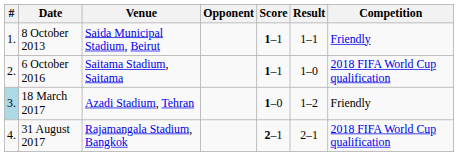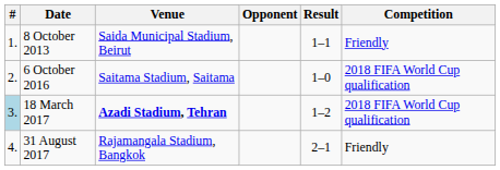 <table class="wikitable">
 <tr>
 <th>#</th>
 <th>Date</th>
 <th>Venue</th>
 <th>Opponent</th>
-<th>Score</th>
 <th>Result</th>
 <th>Competition</th>
 </tr>
 <tr>
 <td>1.</td>
 <td>8 October 2013</td>
 <td><a href='#'>Saida Municipal Stadium</a>, <a href='#'>Beirut</a></td>
 <td></td>
-<td align=center><strong>1</strong>–1</td>
 <td align=center>1–1</td>
 <td><a href='#'>Friendly</a></td>
 </tr>
 <tr>
 <td>2.</td>
 <td>6 October 2016</td>
 <td><a href='#'>Saitama Stadium</a>, <a href='#'>Saitama</a></td>
 <td></td>
-<td align=center><strong>1</strong>–1</td>
 <td align=center>1–0</td>
 <td><a href='#'>2018 FIFA World Cup qualification</a></td>
 </tr>
 <tr>
 <td style="background: lightblue;">3.</td>
 <td>18 March 2017</td>
-<td><a href='#'>Azadi Stadium</a>, <a href='#'>Tehran</a></td>
+<td><strong><a href='#'>Azadi Stadium</a>, <a href='#'>Tehran</a></strong></td>
 <td></td>
-<td align=center><strong>1</strong>–0</td>
 <td align=center>1–2</td>
-<td>Friendly</td>
+<td><a href='#'>2018 FIFA World Cup qualification</a></td>
 </tr>
 <tr>
 <td>4.</td>
 <td>31 August 2017</td>
 <td><a href='#'>Rajamangala Stadium</a>, <a href='#'>Bangkok</a></td>
 <td></td>
-<td align=center><strong>2</strong>–1</td>
 <td align=center>2–1</td>
-<td><a href='#'>2018 FIFA World Cup qualification</a></td>
+<td>Friendly</td>
 </tr>
 </table>
